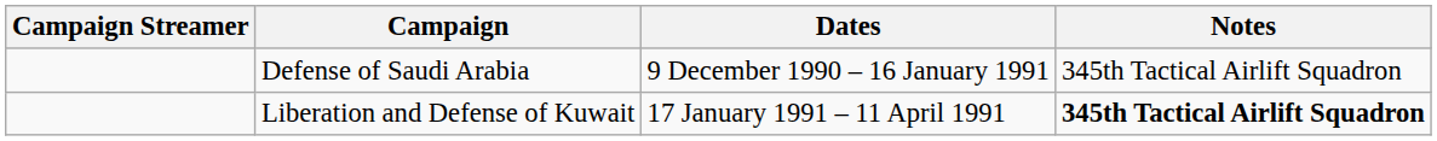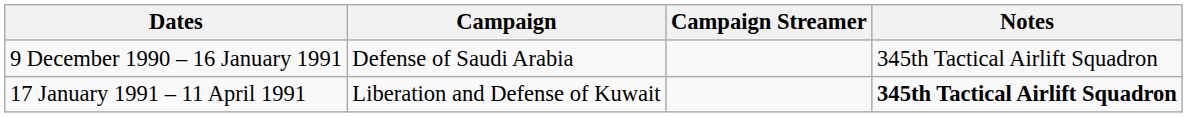 <table class="wikitable">
 <tr style="background:#efefef;">
+<th>Dates</th>
+<th>Campaign</th>
 <th>Campaign Streamer</th>
-<th>Campaign</th>
-<th>Dates</th>
 <th>Notes</th>
 </tr>
 <tr>
+<td>9 December 1990 – 16 January 1991</td>
+<td>Defense of Saudi Arabia</td>
 <td></td>
-<td>Defense of Saudi Arabia</td>
-<td>9 December 1990 – 16 January 1991</td>
 <td>345th Tactical Airlift Squadron</td>
 </tr>
 <tr>
+<td>17 January 1991 – 11 April 1991</td>
+<td>Liberation and Defense of Kuwait</td>
 <td></td>
-<td>Liberation and Defense of Kuwait</td>
-<td>17 January 1991 – 11 April 1991</td>
 <td><strong>345th Tactical Airlift Squadron</strong></td>
 </tr>
 </table>
